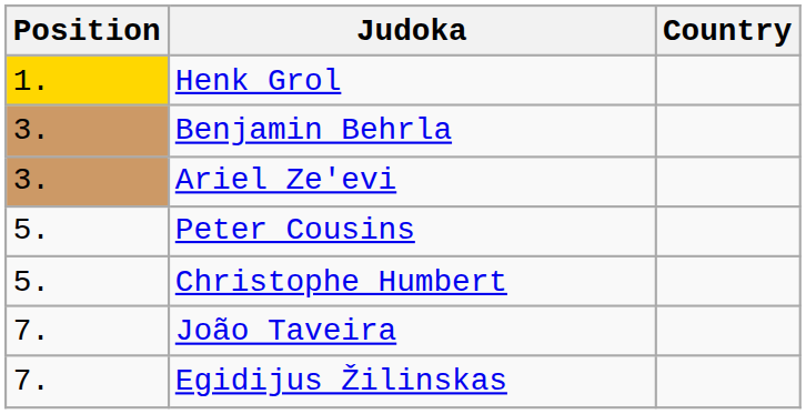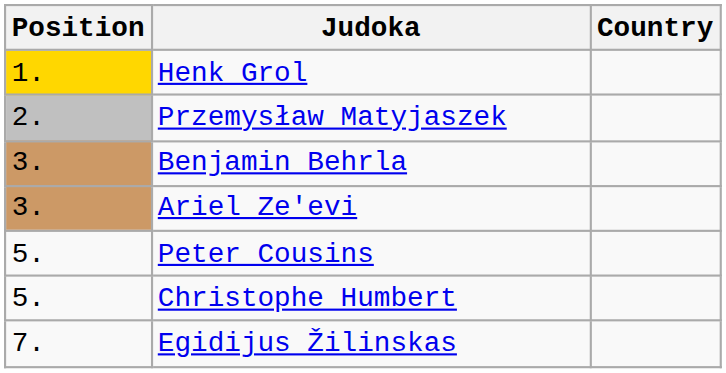 <table class=wikitable>
 <tr>
 <th width=10>Position</th>
 <th width=200>Judoka</th>
 <th>Country</th>
 </tr>
 <tr>
 <td bgcolor=gold>1.</td>
 <td><a href='#'>Henk Grol</a></td>
+<td></td>
+</tr>
+<tr>
+<td bgcolor="silver">2.</td>
+<td><a href='#'>Przemysław Matyjaszek</a></td>
 <td></td>
 </tr>
 <tr>
 <td bgcolor="CC9966">3.</td>
 <td><a href='#'>Benjamin Behrla</a></td>
 <td></td>
 </tr>
 <tr>
 <td bgcolor="CC9966">3.</td>
 <td><a href='#'>Ariel Ze'evi</a></td>
 <td></td>
 </tr>
 <tr>
 <td>5.</td>
 <td><a href='#'>Peter Cousins</a></td>
 <td></td>
 </tr>
 <tr>
 <td>5.</td>
 <td><a href='#'>Christophe Humbert</a></td>
 <td></td>
 </tr>
 <tr>
 <td>7.</td>
-<td><a href='#'>João Taveira</a></td>
-<td></td>
-</tr>
-<tr>
-<td>7.</td>
 <td><a href='#'>Egidijus Žilinskas</a></td>
 <td></td>
 </tr>
 </table>
